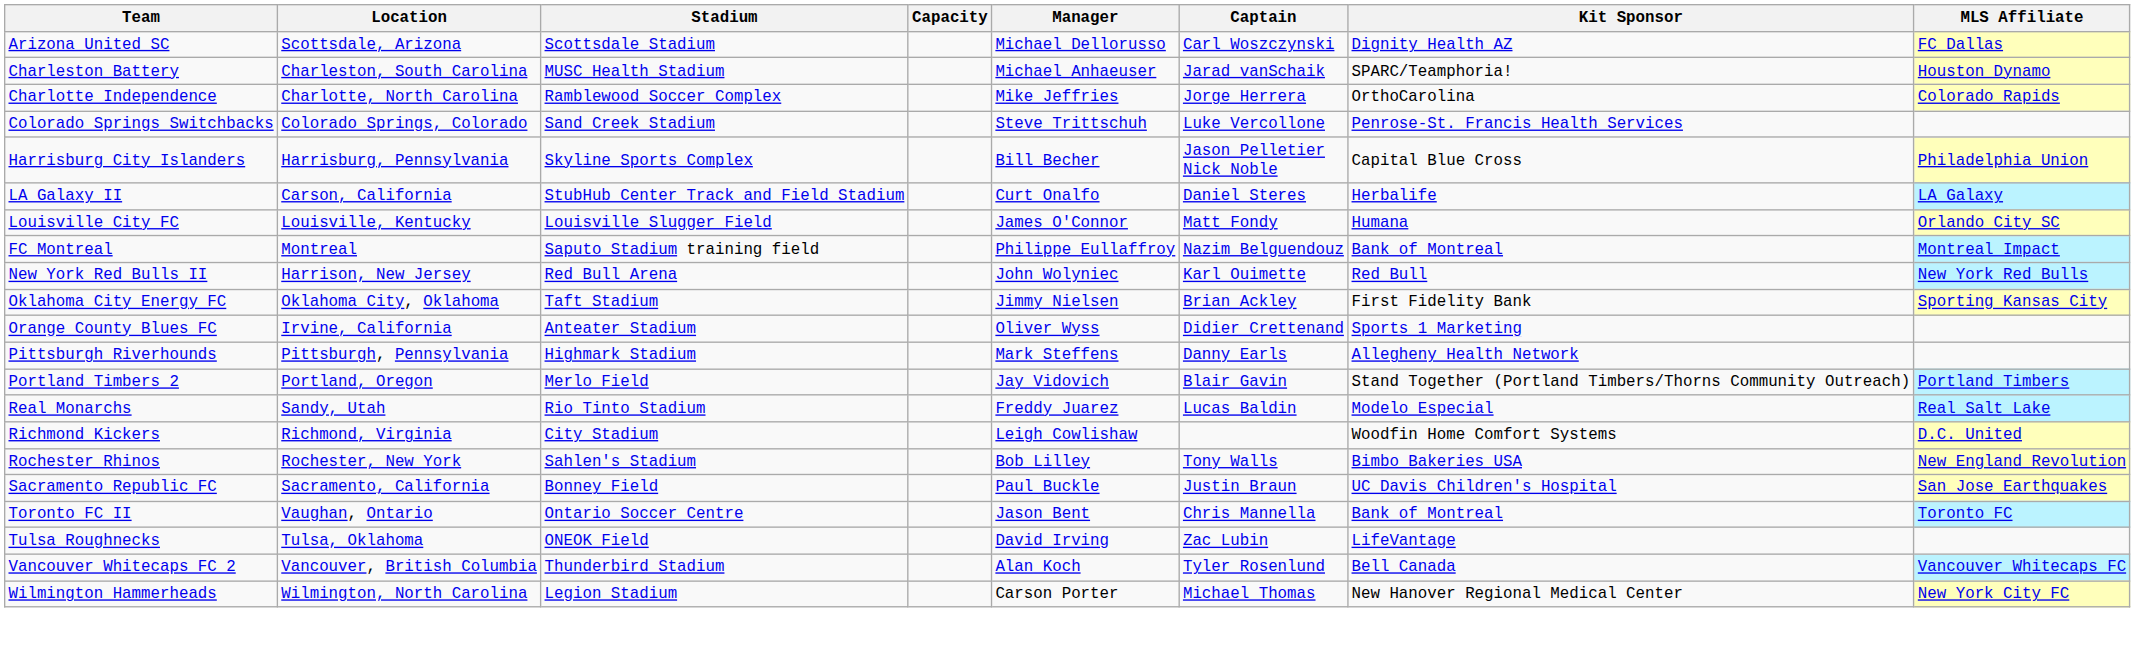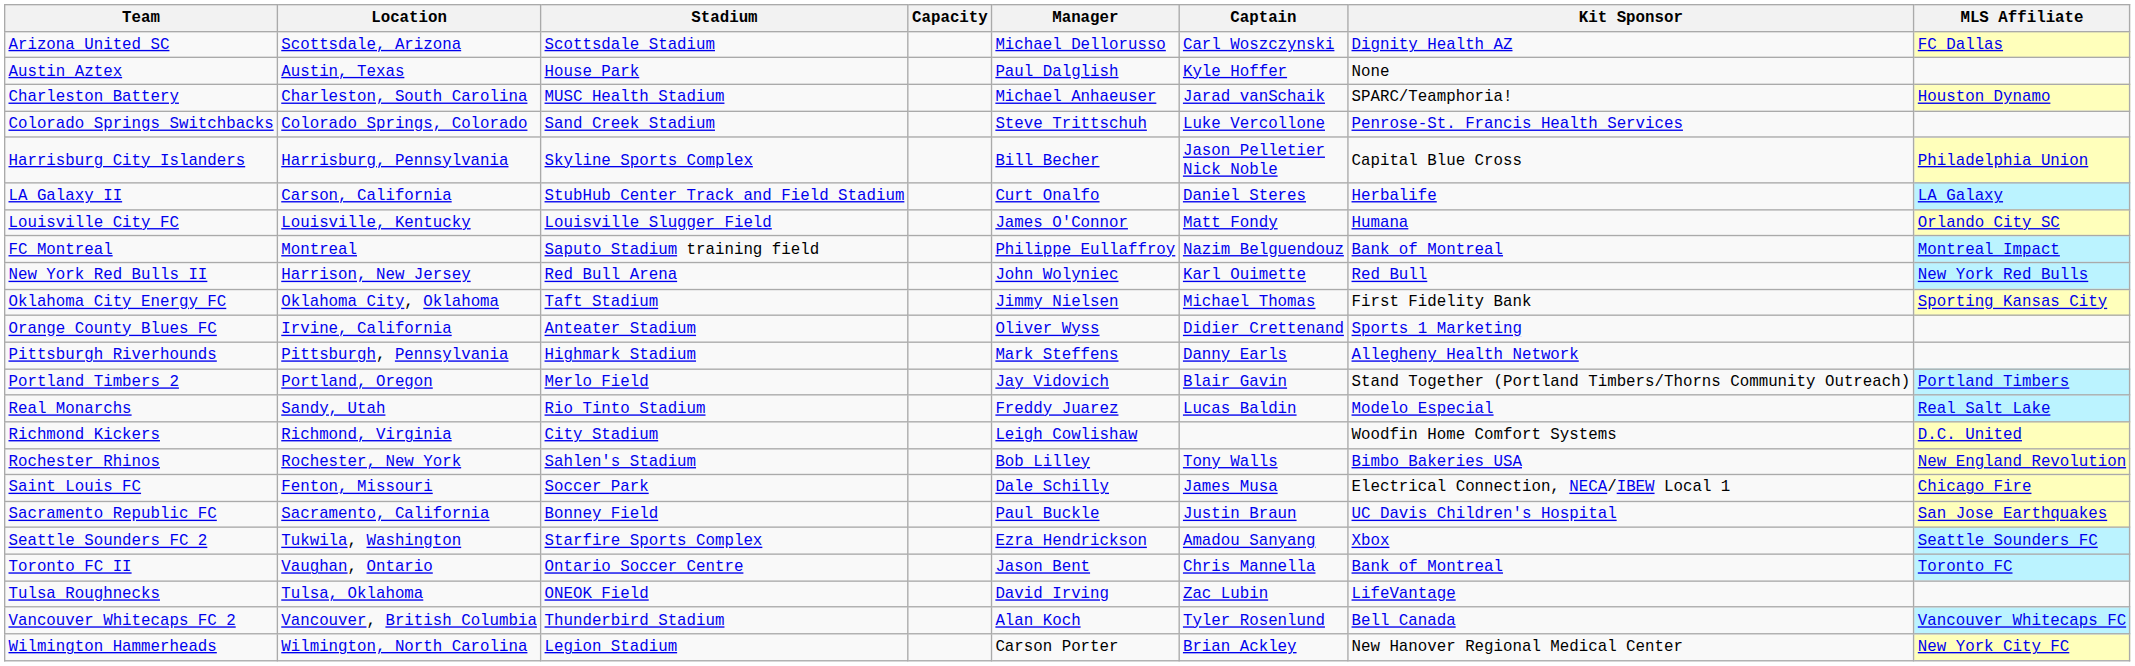 <table class="wikitable sortable" border="1" style="font-size:90%;">
 <tr>
 <th>Team</th>
 <th>Location</th>
 <th>Stadium</th>
 <th>Capacity</th>
 <th>Manager</th>
 <th>Captain</th>
 <th>Kit Sponsor</th>
 <th>MLS Affiliate</th>
 </tr>
 <tr>
 <td><a href='#'>Arizona United SC</a></td>
 <td><a href='#'>Scottsdale, Arizona</a></td>
 <td><a href='#'>Scottsdale Stadium</a></td>
 <td style="text-align:center;"></td>
 <td> <a href='#'>Michael Dellorusso</a></td>
 <td> <a href='#'>Carl Woszczynski</a></td>
 <td><a href='#'>Dignity Health AZ</a></td>
 <td bgcolor=FFFFBB><a href='#'>FC Dallas</a></td>
 </tr>
 <tr>
+<td><a href='#'>Austin Aztex</a></td>
+<td><a href='#'>Austin, Texas</a></td>
+<td><a href='#'>House Park</a></td>
+<td style="text-align:center;"></td>
+<td>  <a href='#'>Paul Dalglish</a></td>
+<td> <a href='#'>Kyle Hoffer</a></td>
+<td>None</td>
+<td></td>
+</tr>
+<tr>
 <td><a href='#'>Charleston Battery</a></td>
 <td><a href='#'>Charleston, South Carolina</a></td>
 <td><a href='#'>MUSC Health Stadium</a></td>
 <td style="text-align:center;"></td>
 <td> <a href='#'>Michael Anhaeuser</a></td>
 <td> <a href='#'>Jarad vanSchaik</a></td>
 <td>SPARC/Teamphoria!</td>
 <td bgcolor=FFFFBB><a href='#'>Houston Dynamo</a></td>
-</tr>
-<tr>
-<td><a href='#'>Charlotte Independence</a></td>
-<td><a href='#'>Charlotte, North Carolina</a></td>
-<td><a href='#'>Ramblewood Soccer Complex</a></td>
-<td style="text-align:center;"></td>
-<td> <a href='#'>Mike Jeffries</a></td>
-<td> <a href='#'>Jorge Herrera</a></td>
-<td>OrthoCarolina</td>
-<td bgcolor=FFFFBB><a href='#'>Colorado Rapids</a></td>
 </tr>
 <tr>
 <td><a href='#'>Colorado Springs Switchbacks</a></td>
 <td><a href='#'>Colorado Springs, Colorado</a></td>
 <td><a href='#'>Sand Creek Stadium</a></td>
 <td style="text-align:center;"></td>
 <td> <a href='#'>Steve Trittschuh</a></td>
 <td> <a href='#'>Luke Vercollone</a></td>
 <td><a href='#'>Penrose-St. Francis Health Services</a></td>
 <td></td>
 </tr>
 <tr>
 <td><a href='#'>Harrisburg City Islanders</a></td>
 <td><a href='#'>Harrisburg, Pennsylvania</a></td>
 <td><a href='#'>Skyline Sports Complex</a></td>
 <td style="text-align:center;"></td>
 <td> <a href='#'>Bill Becher</a></td>
 <td> <a href='#'>Jason Pelletier</a><br> <a href='#'>Nick Noble</a></td>
 <td>Capital Blue Cross</td>
 <td bgcolor=FFFFBB><a href='#'>Philadelphia Union</a></td>
 </tr>
 <tr>
 <td><a href='#'>LA Galaxy II</a></td>
 <td><a href='#'>Carson, California</a></td>
 <td><a href='#'>StubHub Center Track and Field Stadium</a></td>
 <td style="text-align:center;"></td>
 <td> <a href='#'>Curt Onalfo</a></td>
 <td> <a href='#'>Daniel Steres</a></td>
 <td><a href='#'>Herbalife</a></td>
 <td bgcolor=BBF3FF><a href='#'>LA Galaxy</a></td>
 </tr>
 <tr>
 <td><a href='#'>Louisville City FC</a></td>
 <td><a href='#'>Louisville, Kentucky</a></td>
 <td><a href='#'>Louisville Slugger Field</a></td>
 <td style="text-align:center;"></td>
 <td> <a href='#'>James O'Connor</a></td>
 <td> <a href='#'>Matt Fondy</a></td>
 <td><a href='#'>Humana</a></td>
 <td bgcolor=FFFFBB><a href='#'>Orlando City SC</a></td>
 </tr>
 <tr>
 <td><a href='#'>FC Montreal</a></td>
 <td><a href='#'>Montreal</a></td>
 <td><a href='#'>Saputo Stadium</a> training field</td>
 <td style="text-align:center;"></td>
 <td> <a href='#'>Philippe Eullaffroy</a></td>
 <td> <a href='#'>Nazim Belguendouz</a></td>
 <td><a href='#'>Bank of Montreal</a></td>
 <td bgcolor=BBF3FF><a href='#'>Montreal Impact</a></td>
 </tr>
 <tr>
 <td><a href='#'>New York Red Bulls II</a></td>
 <td><a href='#'>Harrison, New Jersey</a></td>
 <td><a href='#'>Red Bull Arena</a></td>
 <td style="text-align:center;"></td>
 <td> <a href='#'>John Wolyniec</a></td>
 <td> <a href='#'>Karl Ouimette</a></td>
 <td><a href='#'>Red Bull</a></td>
 <td bgcolor=BBF3FF><a href='#'>New York Red Bulls</a></td>
 </tr>
 <tr>
 <td><a href='#'>Oklahoma City Energy FC</a></td>
 <td><a href='#'>Oklahoma City</a>, <a href='#'>Oklahoma</a></td>
 <td><a href='#'>Taft Stadium</a></td>
 <td style="text-align:center;"></td>
 <td> <a href='#'>Jimmy Nielsen</a></td>
-<td> <a href='#'>Brian Ackley</a></td>
+<td> <a href='#'>Michael Thomas</a></td>
 <td>First Fidelity Bank</td>
 <td bgcolor=FFFFBB><a href='#'>Sporting Kansas City</a></td>
 </tr>
 <tr>
 <td><a href='#'>Orange County Blues FC</a></td>
 <td><a href='#'>Irvine, California</a></td>
 <td><a href='#'>Anteater Stadium</a></td>
 <td style="text-align:center;"></td>
 <td> <a href='#'>Oliver Wyss</a></td>
 <td> <a href='#'>Didier Crettenand</a></td>
 <td><a href='#'>Sports 1 Marketing</a></td>
 <td></td>
 </tr>
 <tr>
 <td><a href='#'>Pittsburgh Riverhounds</a></td>
 <td><a href='#'>Pittsburgh</a>, <a href='#'>Pennsylvania</a></td>
 <td><a href='#'>Highmark Stadium</a></td>
 <td style="text-align:center;"></td>
 <td> <a href='#'>Mark Steffens</a></td>
 <td> <a href='#'>Danny Earls</a></td>
 <td><a href='#'>Allegheny Health Network</a></td>
 <td></td>
 </tr>
 <tr>
 <td><a href='#'>Portland Timbers 2</a></td>
 <td><a href='#'>Portland, Oregon</a></td>
 <td><a href='#'>Merlo Field</a></td>
 <td style="text-align:center;"></td>
 <td> <a href='#'>Jay Vidovich</a></td>
 <td> <a href='#'>Blair Gavin</a></td>
 <td>Stand Together (Portland Timbers/Thorns Community Outreach)</td>
 <td bgcolor=BBF3FF><a href='#'>Portland Timbers</a></td>
 </tr>
 <tr>
 <td><a href='#'>Real Monarchs</a></td>
 <td><a href='#'>Sandy, Utah</a></td>
 <td><a href='#'>Rio Tinto Stadium</a></td>
 <td style="text-align:center;"></td>
 <td> <a href='#'>Freddy Juarez</a></td>
 <td> <a href='#'>Lucas Baldin</a></td>
 <td><a href='#'>Modelo Especial</a></td>
 <td bgcolor=BBF3FF><a href='#'>Real Salt Lake</a></td>
 </tr>
 <tr>
 <td><a href='#'>Richmond Kickers</a></td>
 <td><a href='#'>Richmond, Virginia</a></td>
 <td><a href='#'>City Stadium</a></td>
 <td style="text-align:center;"></td>
 <td> <a href='#'>Leigh Cowlishaw</a></td>
 <td></td>
 <td>Woodfin Home Comfort Systems</td>
 <td bgcolor=FFFFBB><a href='#'>D.C. United</a></td>
 </tr>
 <tr>
 <td><a href='#'>Rochester Rhinos</a></td>
 <td><a href='#'>Rochester, New York</a></td>
 <td><a href='#'>Sahlen's Stadium</a></td>
 <td style="text-align:center;"></td>
 <td> <a href='#'>Bob Lilley</a></td>
 <td> <a href='#'>Tony Walls</a></td>
 <td><a href='#'>Bimbo Bakeries USA</a></td>
 <td bgcolor=FFFFBB><a href='#'>New England Revolution</a></td>
 </tr>
 <tr>
+<td><a href='#'>Saint Louis FC</a></td>
+<td><a href='#'>Fenton, Missouri</a></td>
+<td><a href='#'>Soccer Park</a></td>
+<td style="text-align:center;"></td>
+<td> <a href='#'>Dale Schilly</a></td>
+<td> <a href='#'>James Musa</a></td>
+<td>Electrical Connection, <a href='#'>NECA</a>/<a href='#'>IBEW</a> Local 1</td>
+<td bgcolor=FFFFBB><a href='#'>Chicago Fire</a></td>
+</tr>
+<tr>
 <td><a href='#'>Sacramento Republic FC</a></td>
 <td><a href='#'>Sacramento, California</a></td>
 <td><a href='#'>Bonney Field</a></td>
 <td style="text-align:center;"></td>
 <td> <a href='#'>Paul Buckle</a></td>
 <td> <a href='#'>Justin Braun</a></td>
 <td><a href='#'>UC Davis Children's Hospital</a></td>
 <td bgcolor=FFFFBB><a href='#'>San Jose Earthquakes</a></td>
+</tr>
+<tr>
+<td><a href='#'>Seattle Sounders FC 2</a></td>
+<td><a href='#'>Tukwila</a>, <a href='#'>Washington</a></td>
+<td><a href='#'>Starfire Sports Complex</a></td>
+<td style="text-align:center;"></td>
+<td> <a href='#'>Ezra Hendrickson</a></td>
+<td> <a href='#'>Amadou Sanyang</a></td>
+<td><a href='#'>Xbox</a></td>
+<td bgcolor=BBF3FF><a href='#'>Seattle Sounders FC</a></td>
 </tr>
 <tr>
 <td><a href='#'>Toronto FC II</a></td>
 <td><a href='#'>Vaughan</a>, <a href='#'>Ontario</a></td>
 <td><a href='#'>Ontario Soccer Centre</a></td>
 <td style="text-align:center;"></td>
 <td> <a href='#'>Jason Bent</a></td>
 <td> <a href='#'>Chris Mannella</a></td>
 <td><a href='#'>Bank of Montreal</a></td>
 <td bgcolor=BBF3FF><a href='#'>Toronto FC</a></td>
 </tr>
 <tr>
 <td><a href='#'>Tulsa Roughnecks</a></td>
 <td><a href='#'>Tulsa, Oklahoma</a></td>
 <td><a href='#'>ONEOK Field</a></td>
 <td style="text-align:center;"></td>
 <td> <a href='#'>David Irving</a></td>
 <td> <a href='#'>Zac Lubin</a></td>
 <td><a href='#'>LifeVantage</a></td>
 <td></td>
 </tr>
 <tr>
 <td><a href='#'>Vancouver Whitecaps FC 2</a></td>
 <td><a href='#'>Vancouver</a>, <a href='#'>British Columbia</a></td>
 <td><a href='#'>Thunderbird Stadium</a></td>
 <td style="text-align:center;"></td>
 <td> <a href='#'>Alan Koch</a></td>
 <td> <a href='#'>Tyler Rosenlund</a></td>
 <td><a href='#'>Bell Canada</a></td>
 <td bgcolor=BBF3FF><a href='#'>Vancouver Whitecaps FC</a></td>
 </tr>
 <tr>
 <td><a href='#'>Wilmington Hammerheads</a></td>
 <td><a href='#'>Wilmington, North Carolina</a></td>
 <td><a href='#'>Legion Stadium</a></td>
 <td style="text-align:center;"></td>
 <td> Carson Porter</td>
-<td> <a href='#'>Michael Thomas</a></td>
+<td> <a href='#'>Brian Ackley</a></td>
 <td>New Hanover Regional Medical Center</td>
 <td bgcolor=FFFFBB><a href='#'>New York City FC</a></td>
 </tr>
 </table>
